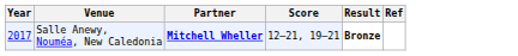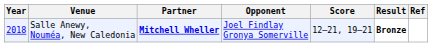 <table class="sortable wikitable" style="font-size: 90%;">
 <tr>
 <th>Year</th>
 <th>Venue</th>
 <th>Partner</th>
+<th>Opponent</th>
 <th>Score</th>
 <th>Result</th>
 <th>Ref</th>
 </tr>
 <tr style="background:#ECF2FF">
-<td align="center"><a href='#'>2017</a></td>
+<td align="center"><a href='#'>2018</a></td>
 <td align="left">Salle Anewy,<br><a href='#'>Nouméa</a>, New Caledonia</td>
 <td align="left"><strong> <a href='#'>Mitchell Wheller</a></strong></td>
+<td align="left"> <a href='#'>Joel Findlay</a><br> <a href='#'>Gronya Somerville</a></td>
 <td align="left">12–21, 19–21</td>
 <td style="text-align:left; background:white"> <strong>Bronze</strong></td>
 <td style="text-align:center; background:white"></td>
 </tr>
 </table>
